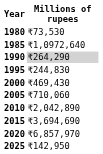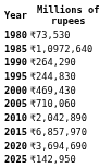 <table class="mw-collapsible  autocollapse" | align="left" | width="150">
 <tr>
 <th>Year</th>
 <th>Millions of rupees</th>
 <td rowspan="9"></td>
 </tr>
 <tr>
 <td><strong>1980</strong></td>
 <td><div>₹73,530</div></td>
 </tr>
 <tr>
 <td><strong>1985</strong></td>
 <td><div> ₹1,0972,640</div></td>
 </tr>
 <tr>
 <td><strong>1990</strong></td>
-<td style="background: lightgrey;"><div> ₹264,290</div></td>
+<td><div> ₹264,290</div></td>
 </tr>
 <tr>
 <td><strong>1995</strong></td>
 <td><div> ₹244,830</div></td>
 </tr>
 <tr>
 <td><strong>2000</strong></td>
 <td><div> ₹469,430</div></td>
 </tr>
 <tr>
 <td><strong>2005</strong></td>
 <td><div> ₹710,060</div></td>
 </tr>
 <tr>
 <td><strong>2010</strong></td>
 <td><div> ₹2,042,890 </div></td>
 </tr>
 <tr>
 <td><strong>2015</strong></td>
-<td><div> ₹3,694,690 </div></td>
+<td><div> ₹6,857,970</div></td>
 </tr>
 <tr>
 <td><strong>2020</strong></td>
-<td><div> ₹6,857,970</div></td>
+<td><div> ₹3,694,690 </div></td>
 </tr>
 <tr>
 <td><strong>2025</strong></td>
 <td><div> ₹142,950</div></td>
 </tr>
 </table>
